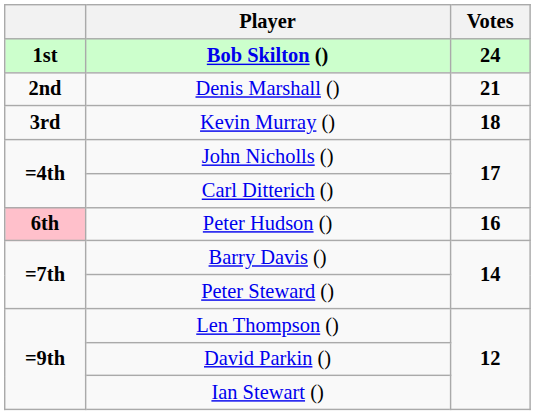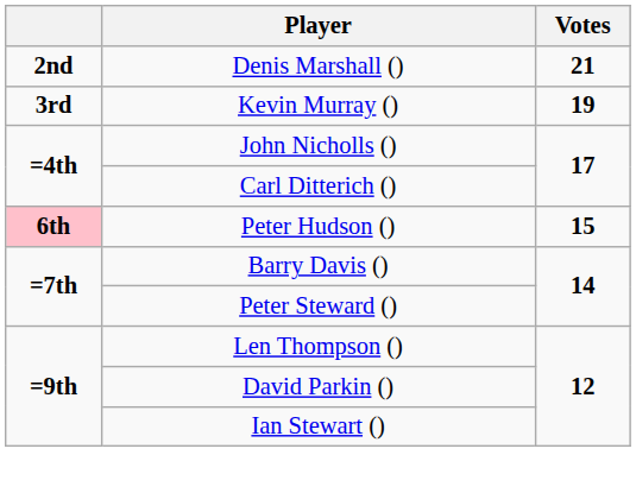 <table class="wikitable" style="text-align: center; font-size: 90%;">
 <tr>
 <th width="50"></th>
 <th width="250">Player</th>
 <th width="50">Votes</th>
-</tr>
-<tr style="background: #CCFFCC; font-weight: bold;" |>
-<td><strong>1st</strong></td>
-<td><a href='#'>Bob Skilton</a> ()</td>
-<td><strong>24</strong></td>
 </tr>
 <tr>
 <td><strong>2nd</strong></td>
 <td><a href='#'>Denis Marshall</a> ()</td>
 <td><strong>21</strong></td>
 </tr>
 <tr>
 <td><strong>3rd</strong></td>
 <td><a href='#'>Kevin Murray</a> ()</td>
-<td><strong>18</strong></td>
+<td><strong>19</strong></td>
 </tr>
 <tr>
 <td rowspan=2><strong>=4th</strong></td>
 <td><a href='#'>John Nicholls</a> ()</td>
 <td rowspan=2><strong>17</strong></td>
 </tr>
 <tr>
 <td><a href='#'>Carl Ditterich</a> ()</td>
 </tr>
 <tr>
 <td style="background: pink;"><strong>6th</strong></td>
 <td><a href='#'>Peter Hudson</a> ()</td>
-<td><strong>16</strong></td>
+<td><strong>15</strong></td>
 </tr>
 <tr>
 <td rowspan=2><strong>=7th</strong></td>
 <td><a href='#'>Barry Davis</a> ()</td>
 <td rowspan=2><strong>14</strong></td>
 </tr>
 <tr>
 <td><a href='#'>Peter Steward</a> ()</td>
 </tr>
 <tr>
 <td rowspan=3><strong>=9th</strong></td>
 <td><a href='#'>Len Thompson</a> ()</td>
 <td rowspan=3><strong>12</strong></td>
 </tr>
 <tr>
 <td><a href='#'>David Parkin</a> ()</td>
 </tr>
 <tr>
 <td><a href='#'>Ian Stewart</a> ()</td>
 </tr>
 </table>
